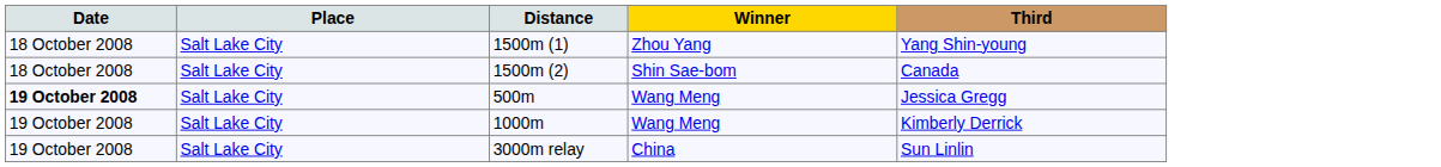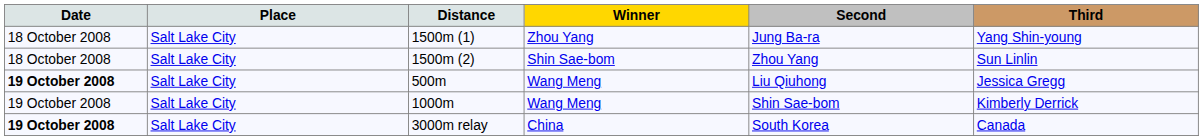 <table bgcolor="#f7f8ff" cellpadding="3" cellspacing="0" border="1" style="font-size: 95%; border: gray solid 1px; border-collapse: collapse;">
 <tr bgcolor="#CCCCCC">
 <td align="center" bgcolor="#DCE5E5" width="150"><strong>Date</strong></td>
 <td align="center" bgcolor="#DCE5E5" width="280"><strong>Place</strong></td>
 <td align="center" bgcolor="#DCE5E5" width="120"><strong>Distance</strong></td>
 <td align="center" bgcolor="gold" width="240"><strong>Winner</strong></td>
+<td align="center" bgcolor="silver" width="240"><strong>Second</strong></td>
 <td align="center" bgcolor="CC9966" width="240"><strong>Third</strong></td>
 </tr>
 <tr align="left">
 <td>18 October 2008</td>
 <td> <a href='#'>Salt Lake City</a></td>
 <td>1500m (1)</td>
 <td> <a href='#'>Zhou Yang</a></td>
+<td> <a href='#'>Jung Ba-ra</a></td>
 <td> <a href='#'>Yang Shin-young</a></td>
 </tr>
 <tr align="left">
 <td>18 October 2008</td>
 <td> <a href='#'>Salt Lake City</a></td>
 <td>1500m (2)</td>
 <td> <a href='#'>Shin Sae-bom</a></td>
-<td> <a href='#'>Canada</a></td>
+<td> <a href='#'>Zhou Yang</a></td>
+<td> <a href='#'>Sun Linlin</a></td>
 </tr>
 <tr align="left">
 <td><strong>19 October 2008</strong></td>
 <td> <a href='#'>Salt Lake City</a></td>
 <td>500m</td>
 <td> <a href='#'>Wang Meng</a></td>
+<td> <a href='#'>Liu Qiuhong</a></td>
 <td> <a href='#'>Jessica Gregg</a></td>
 </tr>
 <tr align="left">
 <td>19 October 2008</td>
 <td> <a href='#'>Salt Lake City</a></td>
 <td>1000m</td>
 <td> <a href='#'>Wang Meng</a></td>
+<td> <a href='#'>Shin Sae-bom</a></td>
 <td> <a href='#'>Kimberly Derrick</a></td>
 </tr>
 <tr align="left">
-<td>19 October 2008</td>
+<td><strong>19 October 2008</strong></td>
 <td> <a href='#'>Salt Lake City</a></td>
 <td>3000m relay</td>
 <td> <a href='#'>China</a></td>
-<td> <a href='#'>Sun Linlin</a></td>
+<td> <a href='#'>South Korea</a></td>
+<td> <a href='#'>Canada</a></td>
 </tr>
 </table>
